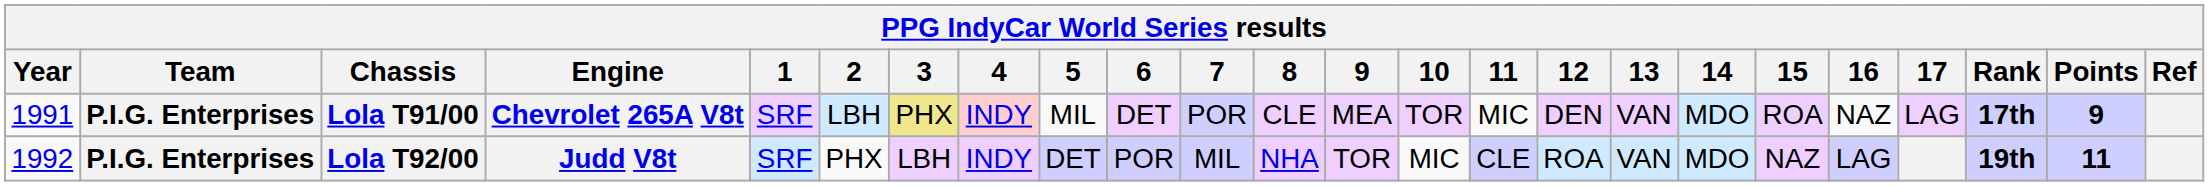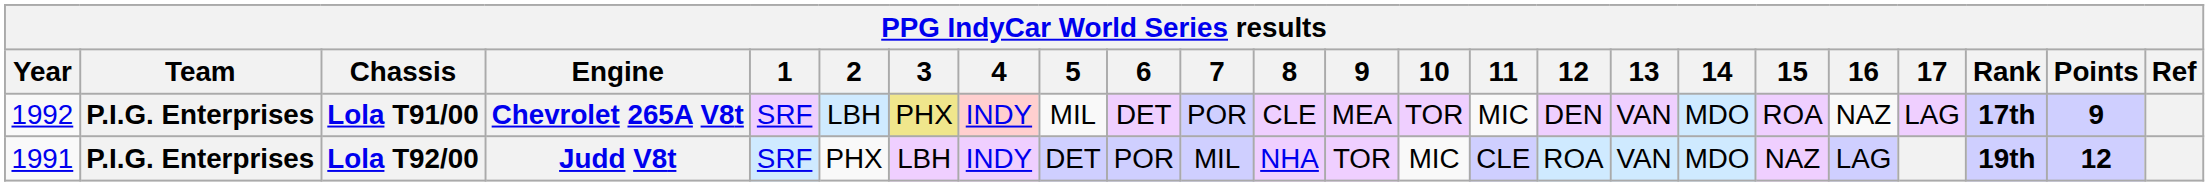 <table class="wikitable" style="text-align:center; font-size:90%">
 <tr>
 <th colspan=43><a href='#'>PPG IndyCar World Series</a> results</th>
 </tr>
 <tr>
 <th>Year</th>
 <th>Team</th>
 <th>Chassis</th>
 <th>Engine</th>
 <th>1</th>
 <th>2</th>
 <th>3</th>
 <th>4</th>
 <th>5</th>
 <th>6</th>
 <th>7</th>
 <th>8</th>
 <th>9</th>
 <th>10</th>
 <th>11</th>
 <th>12</th>
 <th>13</th>
 <th>14</th>
 <th>15</th>
 <th>16</th>
 <th>17</th>
 <th>Rank</th>
 <th>Points</th>
 <th>Ref</th>
 </tr>
 <tr>
-<td><a href='#'>1991</a></td>
+<td><a href='#'>1992</a></td>
 <th>P.I.G. Enterprises</th>
 <th><a href='#'>Lola</a> T91/00</th>
 <th><a href='#'>Chevrolet</a> <a href='#'>265A</a> <a href='#'>V8</a><a href='#'>t</a></th>
 <td style="background:#EFCFFF;"><a href='#'>SRF</a><br></td>
 <td style="background:#CFEAFF;">LBH<br></td>
 <td style="background: khaki;">PHX</td>
 <td style="background:#ffcfcf;"><a href='#'>INDY</a><br></td>
 <td>MIL</td>
 <td style="background:#EFCFFF;">DET<br></td>
 <td style="background:#CFCFFF;">POR<br></td>
 <td style="background:#EFCFFF;">CLE<br></td>
 <td style="background:#EFCFFF;">MEA<br></td>
 <td style="background:#EFCFFF;">TOR<br></td>
 <td>MIC</td>
 <td style="background:#EFCFFF;">DEN<br></td>
 <td style="background:#EFCFFF;">VAN<br></td>
 <td style="background:#CFEAFF;">MDO<br></td>
 <td style="background:#EFCFFF;">ROA<br></td>
 <td>NAZ</td>
 <td style="background:#EFCFFF;">LAG<br></td>
 <td style="background:#CFCFFF;"><strong>17th</strong></td>
 <td style="background:#CFCFFF;"><strong>9</strong></td>
 <th></th>
 </tr>
 <tr>
-<td><a href='#'>1992</a></td>
+<td><a href='#'>1991</a></td>
 <th>P.I.G. Enterprises</th>
 <th><a href='#'>Lola</a> T92/00</th>
 <th><a href='#'>Judd</a> <a href='#'>V8</a><a href='#'>t</a></th>
 <td style="background:#CFEAFF;"><a href='#'>SRF</a><br></td>
 <td>PHX</td>
 <td style="background:#EFCFFF;">LBH<br></td>
 <td style="background:#EFCFFF;"><a href='#'>INDY</a><br></td>
 <td style="background:#CFCFFF;">DET<br></td>
 <td style="background:#CFCFFF;">POR<br></td>
 <td style="background:#CFCFFF;">MIL<br></td>
 <td style="background:#EFCFFF;"><a href='#'>NHA</a><br></td>
 <td style="background:#EFCFFF;">TOR<br></td>
 <td>MIC</td>
 <td style="background:#CFCFFF;">CLE<br></td>
 <td style="background:#CFEAFF;">ROA<br></td>
 <td style="background:#CFEAFF;">VAN<br></td>
 <td style="background:#CFEAFF;">MDO<br></td>
 <td style="background:#EFCFFF;">NAZ<br></td>
 <td style="background:#CFCFFF;">LAG<br></td>
 <th></th>
 <td style="background:#CFCFFF;"><strong>19th</strong></td>
-<td style="background:#CFCFFF;"><strong>11</strong></td>
+<td style="background:#CFCFFF;"><strong>12</strong></td>
 <th></th>
 </tr>
 </table>
